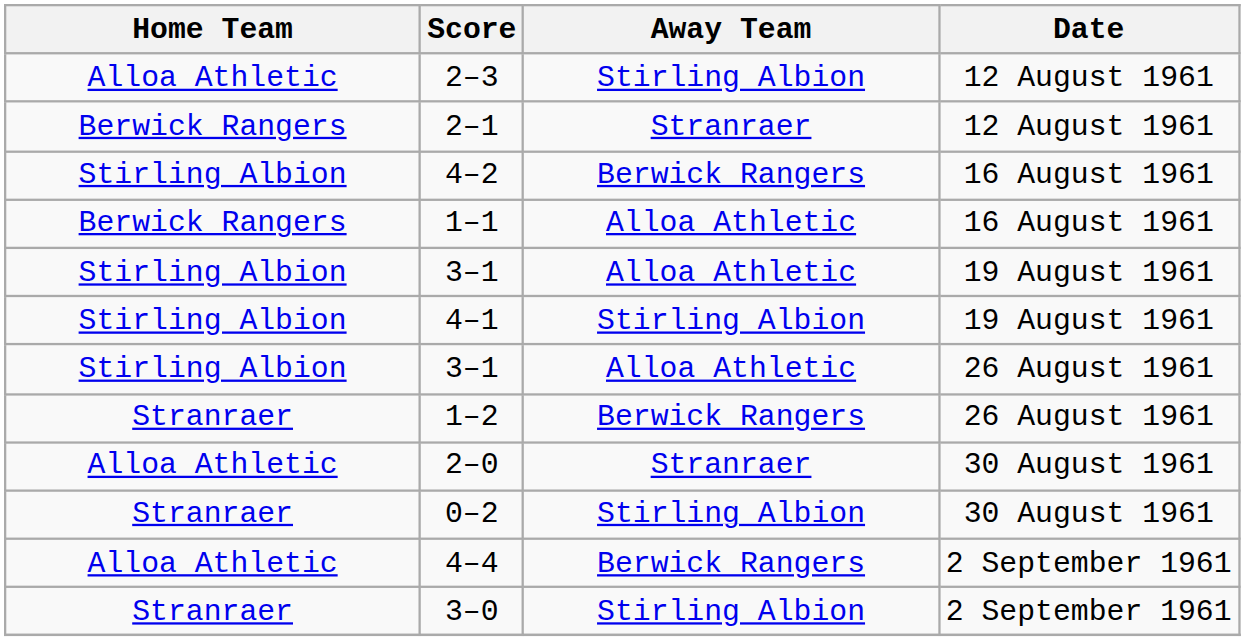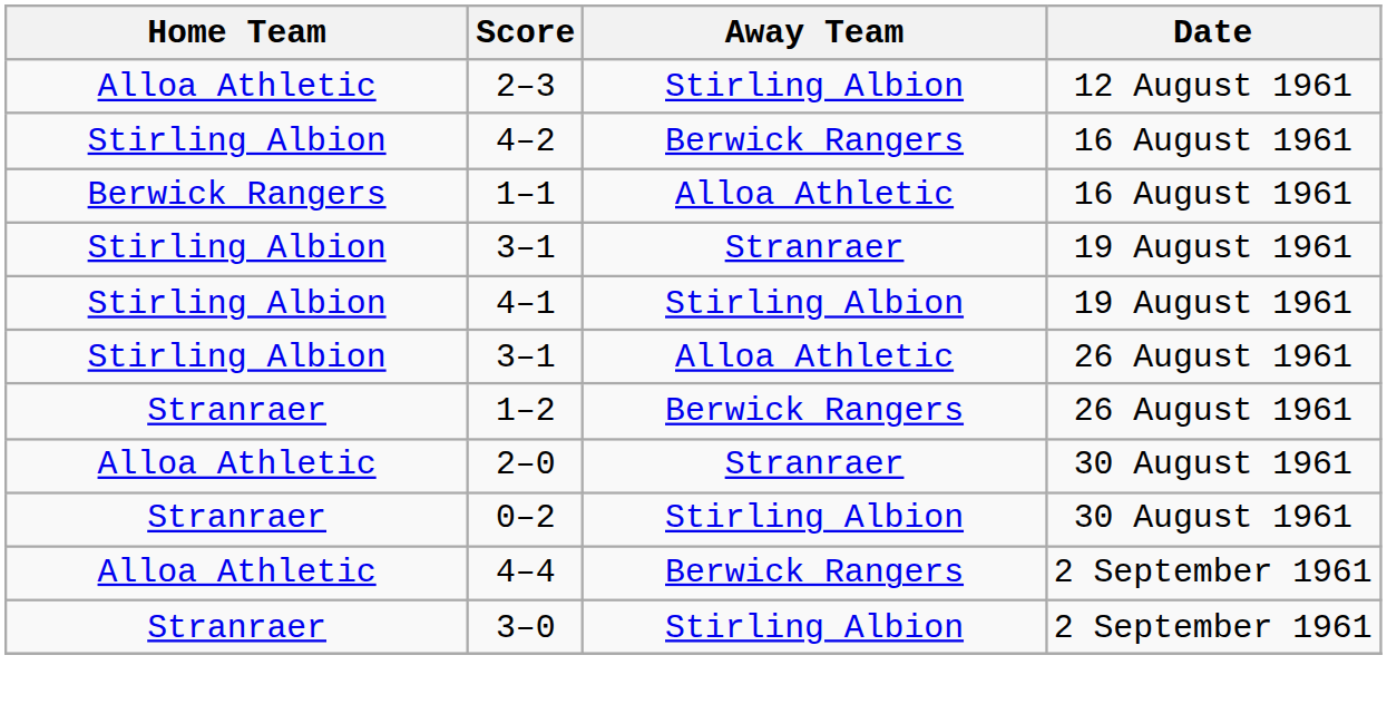 <table class="wikitable" style="text-align:center;">
 <tr>
 <th width=175>Home Team</th>
 <th width=20>Score</th>
 <th width=175>Away Team</th>
 <th width= 125>Date</th>
 </tr>
 <tr>
 <td><a href='#'>Alloa Athletic</a></td>
 <td>2–3</td>
 <td><a href='#'>Stirling Albion</a></td>
-<td>12 August 1961</td>
-</tr>
-<tr>
-<td><a href='#'>Berwick Rangers</a></td>
-<td>2–1</td>
-<td><a href='#'>Stranraer</a></td>
 <td>12 August 1961</td>
 </tr>
 <tr>
 <td><a href='#'>Stirling Albion</a></td>
 <td>4–2</td>
 <td><a href='#'>Berwick Rangers</a></td>
 <td>16 August 1961</td>
 </tr>
 <tr>
 <td><a href='#'>Berwick Rangers</a></td>
 <td>1–1</td>
 <td><a href='#'>Alloa Athletic</a></td>
 <td>16 August 1961</td>
 </tr>
 <tr>
 <td><a href='#'>Stirling Albion</a></td>
 <td>3–1</td>
-<td><a href='#'>Alloa Athletic</a></td>
+<td><a href='#'>Stranraer</a></td>
 <td>19 August 1961</td>
 </tr>
 <tr>
 <td><a href='#'>Stirling Albion</a></td>
 <td>4–1</td>
 <td><a href='#'>Stirling Albion</a></td>
 <td>19 August 1961</td>
 </tr>
 <tr>
 <td><a href='#'>Stirling Albion</a></td>
 <td>3–1</td>
 <td><a href='#'>Alloa Athletic</a></td>
 <td>26 August 1961</td>
 </tr>
 <tr>
 <td><a href='#'>Stranraer</a></td>
 <td>1–2</td>
 <td><a href='#'>Berwick Rangers</a></td>
 <td>26 August 1961</td>
 </tr>
 <tr>
 <td><a href='#'>Alloa Athletic</a></td>
 <td>2–0</td>
 <td><a href='#'>Stranraer</a></td>
 <td>30 August 1961</td>
 </tr>
 <tr>
 <td><a href='#'>Stranraer</a></td>
 <td>0–2</td>
 <td><a href='#'>Stirling Albion</a></td>
 <td>30 August 1961</td>
 </tr>
 <tr>
 <td><a href='#'>Alloa Athletic</a></td>
 <td>4–4</td>
 <td><a href='#'>Berwick Rangers</a></td>
 <td>2 September 1961</td>
 </tr>
 <tr>
 <td><a href='#'>Stranraer</a></td>
 <td>3–0</td>
 <td><a href='#'>Stirling Albion</a></td>
 <td>2 September 1961</td>
 </tr>
 <tr>
 </tr>
 </table>
